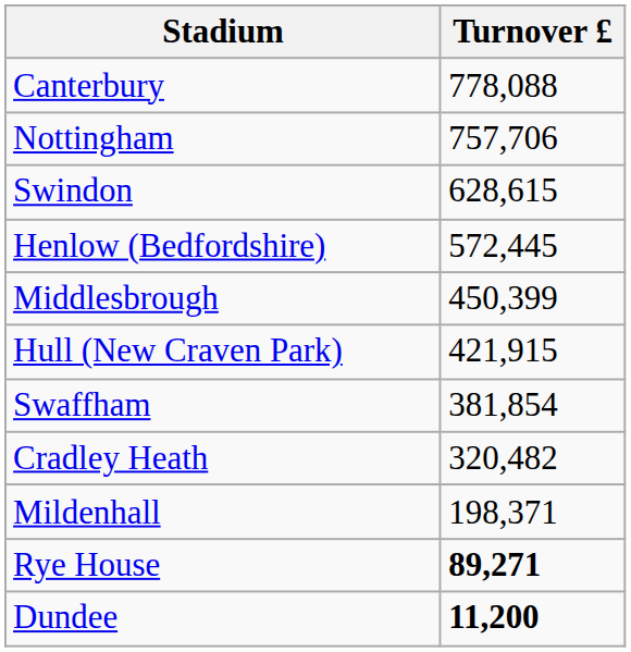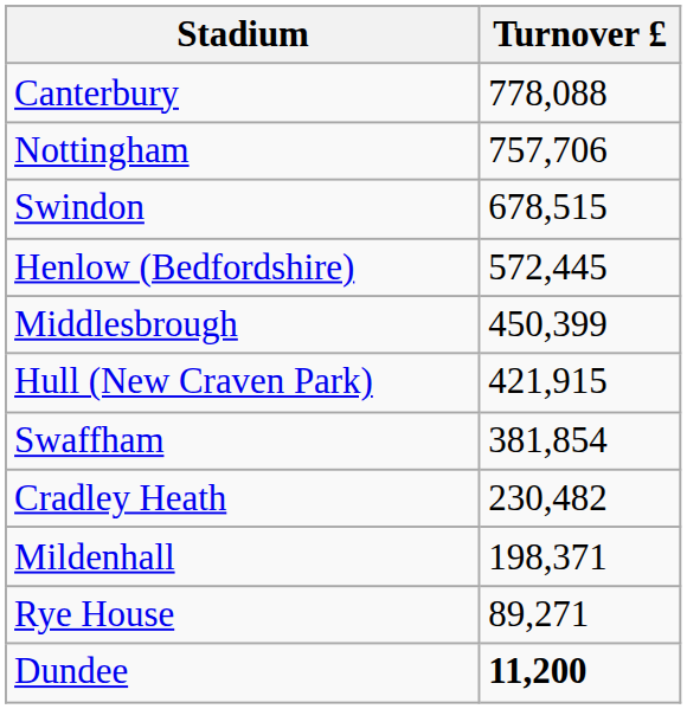 <table class="wikitable">
 <tr>
 <th width=200>Stadium</th>
 <th width=80>Turnover £</th>
 </tr>
 <tr>
 <td><a href='#'>Canterbury</a></td>
 <td>778,088</td>
 </tr>
 <tr>
 <td><a href='#'>Nottingham</a></td>
 <td>757,706</td>
 </tr>
 <tr>
 <td><a href='#'>Swindon</a></td>
-<td>628,615</td>
+<td>678,515</td>
 </tr>
 <tr>
 <td><a href='#'>Henlow (Bedfordshire)</a></td>
 <td>572,445</td>
 </tr>
 <tr>
 <td><a href='#'>Middlesbrough</a></td>
 <td>450,399</td>
 </tr>
 <tr>
 <td><a href='#'>Hull (New Craven Park)</a></td>
 <td>421,915</td>
 </tr>
 <tr>
 <td><a href='#'>Swaffham</a></td>
 <td>381,854</td>
 </tr>
 <tr>
 <td><a href='#'>Cradley Heath</a></td>
-<td>320,482</td>
+<td>230,482</td>
 </tr>
 <tr>
 <td><a href='#'>Mildenhall</a></td>
 <td>198,371</td>
 </tr>
 <tr>
 <td><a href='#'>Rye House</a></td>
-<td><strong>89,271</strong></td>
+<td>89,271</td>
 </tr>
 <tr>
 <td><a href='#'>Dundee</a></td>
 <td><strong>11,200</strong></td>
 </tr>
 </table>
